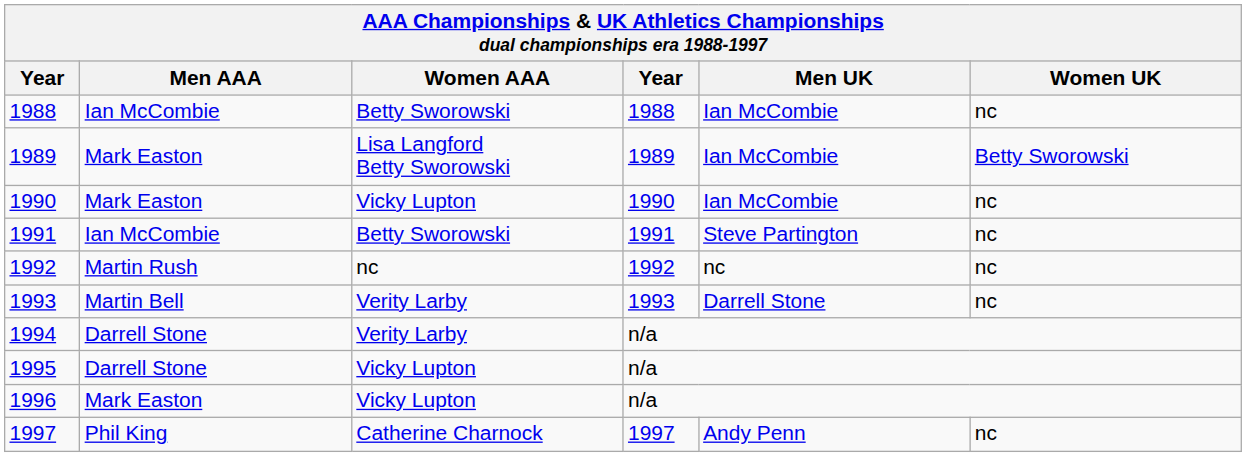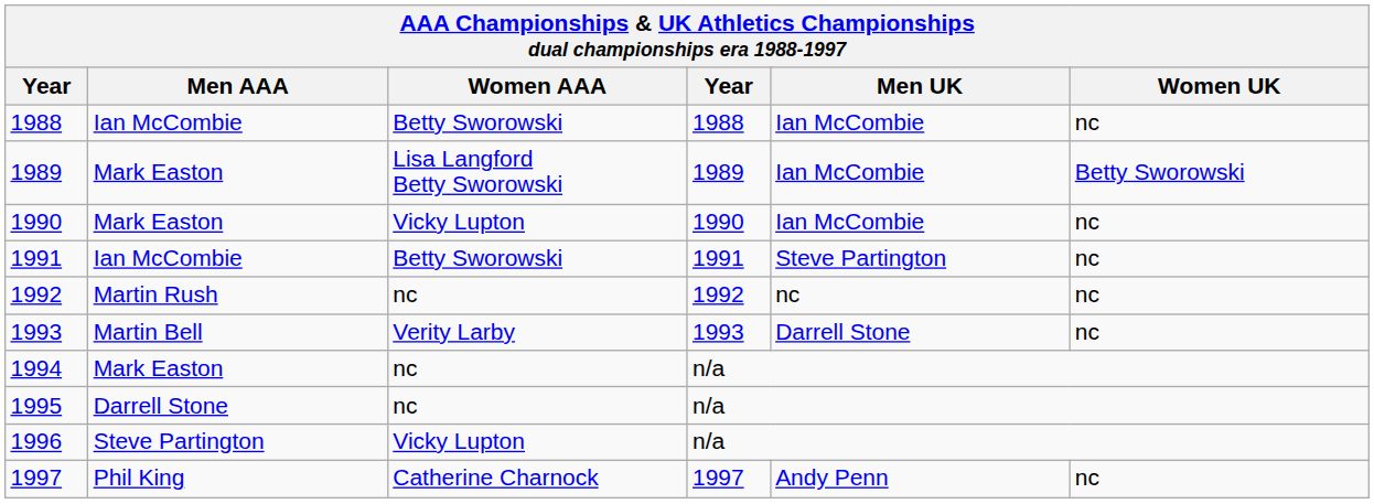 <table class="wikitable">
 <tr>
 <th colspan="6"><a href='#'>AAA Championships</a> & <a href='#'>UK Athletics Championships</a><br><em><small>dual championships era 1988-1997</small></em></th>
 </tr>
 <tr>
 <th width=50>Year</th>
 <th width=200>Men AAA</th>
 <th width=200>Women AAA</th>
 <th width=50>Year</th>
 <th width=200>Men UK</th>
 <th width=200>Women UK</th>
 </tr>
 <tr>
 <td><a href='#'>1988</a></td>
 <td><a href='#'>Ian McCombie</a></td>
 <td><a href='#'>Betty Sworowski</a></td>
 <td><a href='#'>1988</a></td>
 <td><a href='#'>Ian McCombie</a></td>
 <td>nc</td>
 </tr>
 <tr>
 <td><a href='#'>1989</a></td>
 <td><a href='#'>Mark Easton</a></td>
 <td><a href='#'>Lisa Langford</a><br><a href='#'>Betty Sworowski</a></td>
 <td><a href='#'>1989</a></td>
 <td><a href='#'>Ian McCombie</a></td>
 <td><a href='#'>Betty Sworowski</a></td>
 </tr>
 <tr>
 <td><a href='#'>1990</a></td>
 <td><a href='#'>Mark Easton</a></td>
 <td><a href='#'>Vicky Lupton</a></td>
 <td><a href='#'>1990</a></td>
 <td><a href='#'>Ian McCombie</a></td>
 <td>nc</td>
 </tr>
 <tr>
 <td><a href='#'>1991</a></td>
 <td><a href='#'>Ian McCombie</a></td>
 <td><a href='#'>Betty Sworowski</a></td>
 <td><a href='#'>1991</a></td>
 <td><a href='#'>Steve Partington</a></td>
 <td>nc</td>
 </tr>
 <tr>
 <td><a href='#'>1992</a></td>
 <td><a href='#'>Martin Rush</a></td>
 <td>nc</td>
 <td><a href='#'>1992</a></td>
 <td>nc</td>
 <td>nc</td>
 </tr>
 <tr>
 <td><a href='#'>1993</a></td>
 <td><a href='#'>Martin Bell</a></td>
 <td><a href='#'>Verity Larby</a></td>
 <td><a href='#'>1993</a></td>
 <td><a href='#'>Darrell Stone</a></td>
 <td>nc</td>
 </tr>
 <tr>
 <td><a href='#'>1994</a></td>
-<td><a href='#'>Darrell Stone</a></td>
-<td><a href='#'>Verity Larby</a></td>
+<td><a href='#'>Mark Easton</a></td>
+<td>nc</td>
 <td colspan=3>n/a</td>
 </tr>
 <tr>
 <td><a href='#'>1995</a></td>
 <td><a href='#'>Darrell Stone</a></td>
-<td><a href='#'>Vicky Lupton</a></td>
+<td>nc</td>
 <td colspan=3>n/a</td>
 </tr>
 <tr>
 <td><a href='#'>1996</a></td>
-<td><a href='#'>Mark Easton</a></td>
+<td><a href='#'>Steve Partington</a></td>
 <td><a href='#'>Vicky Lupton</a></td>
 <td colspan=3>n/a</td>
 </tr>
 <tr>
 <td><a href='#'>1997</a></td>
 <td><a href='#'>Phil King</a></td>
 <td><a href='#'>Catherine Charnock</a></td>
 <td><a href='#'>1997</a></td>
 <td><a href='#'>Andy Penn</a></td>
 <td>nc</td>
 </tr>
 </table>
